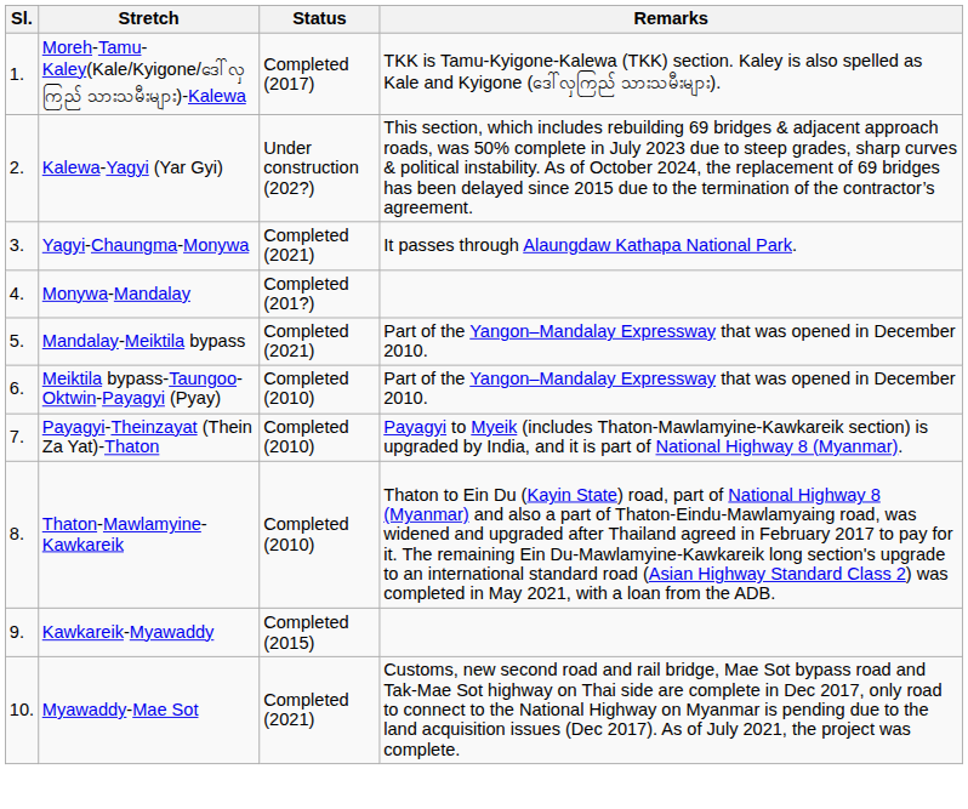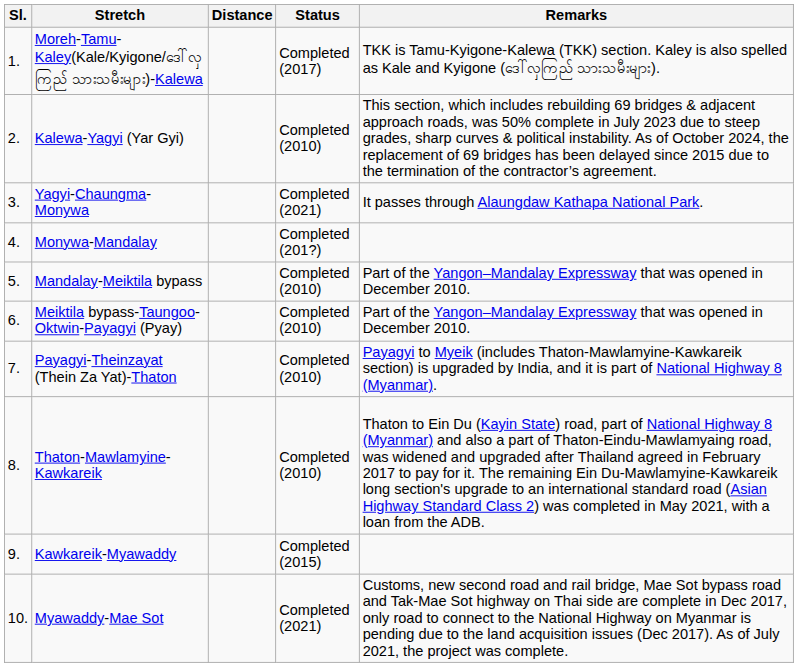 <table class="wikitable">
 <tr>
 <th>Sl.</th>
 <th>Stretch</th>
+<th>Distance</th>
 <th>Status</th>
 <th>Remarks</th>
 </tr>
 <tr>
 <td>1.</td>
 <td><a href='#'>Moreh</a>-<a href='#'>Tamu</a>-<a href='#'>Kaley</a>(Kale/Kyigone/ဒေါ်လှကြည် သားသမီးများ)-<a href='#'>Kalewa</a></td>
+<td></td>
 <td>Completed (2017)</td>
 <td>TKK is Tamu-Kyigone-Kalewa (TKK) section. Kaley is also spelled as Kale and Kyigone (ဒေါ်လှကြည် သားသမီးများ).</td>
 </tr>
 <tr>
 <td>2.</td>
 <td><a href='#'>Kalewa</a>-<a href='#'>Yagyi</a> (Yar Gyi)</td>
-<td>Under construction (202?)</td>
+<td></td>
+<td>Completed (2010)</td>
 <td> This section, which includes rebuilding 69 bridges & adjacent approach roads, was 50% complete in July 2023 due to steep grades, sharp curves & political instability. As of October 2024, the replacement of 69 bridges has been delayed since 2015 due to the termination of the contractor’s agreement.</td>
 </tr>
 <tr>
 <td>3.</td>
 <td><a href='#'>Yagyi</a>-<a href='#'>Chaungma</a>-<a href='#'>Monywa</a></td>
+<td></td>
 <td>Completed (2021)</td>
 <td>It passes through <a href='#'>Alaungdaw Kathapa National Park</a>.</td>
 </tr>
 <tr>
 <td>4.</td>
 <td><a href='#'>Monywa</a>-<a href='#'>Mandalay</a></td>
+<td></td>
 <td>Completed (201?)</td>
 <td></td>
 </tr>
 <tr>
 <td>5.</td>
 <td><a href='#'>Mandalay</a>-<a href='#'>Meiktila</a> bypass</td>
-<td>Completed (2021)</td>
+<td></td>
+<td>Completed (2010)</td>
 <td>Part of the <a href='#'>Yangon–Mandalay Expressway</a> that was opened in December 2010.</td>
 </tr>
 <tr>
 <td>6.</td>
 <td><a href='#'>Meiktila</a> bypass-<a href='#'>Taungoo</a>-<a href='#'>Oktwin</a>-<a href='#'>Payagyi</a> (Pyay)</td>
+<td></td>
 <td>Completed (2010)</td>
 <td>Part of the <a href='#'>Yangon–Mandalay Expressway</a> that was opened in December 2010.</td>
 </tr>
 <tr>
 <td>7.</td>
 <td><a href='#'>Payagyi</a>-<a href='#'>Theinzayat</a> (Thein Za Yat)-<a href='#'>Thaton</a></td>
+<td></td>
 <td>Completed (2010)</td>
 <td><a href='#'>Payagyi</a> to <a href='#'>Myeik</a> (includes Thaton-Mawlamyine-Kawkareik section) is upgraded by India, and it is part of <a href='#'>National Highway 8 (Myanmar)</a>.</td>
 </tr>
 <tr>
 <td>8.</td>
 <td><a href='#'>Thaton</a>-<a href='#'>Mawlamyine</a>-<a href='#'>Kawkareik</a></td>
+<td></td>
 <td>Completed (2010)</td>
 <td><br>Thaton to Ein Du (<a href='#'>Kayin State</a>)  road, part of <a href='#'>National Highway 8 (Myanmar)</a> and also a part of Thaton-Eindu-Mawlamyaing road, was widened and upgraded after Thailand agreed in February 2017 to pay for it. The remaining Ein Du-Mawlamyine-Kawkareik  long section's upgrade to an international standard road (<a href='#'>Asian Highway Standard Class 2</a>) was completed in May 2021, with a loan from the ADB.</td>
 </tr>
 <tr>
 <td>9.</td>
 <td><a href='#'>Kawkareik</a>-<a href='#'>Myawaddy</a></td>
+<td></td>
 <td>Completed (2015)</td>
 <td></td>
 </tr>
 <tr>
 <td>10.</td>
 <td><a href='#'>Myawaddy</a>-<a href='#'>Mae Sot</a></td>
+<td></td>
 <td>Completed (2021)</td>
 <td>Customs, new second road and rail bridge,  Mae Sot bypass road and Tak-Mae Sot highway on Thai side are complete in Dec 2017, only  road to connect to the National Highway on Myanmar is pending due to the land acquisition issues (Dec 2017). As of July 2021, the project was complete.</td>
 </tr>
 </table>
